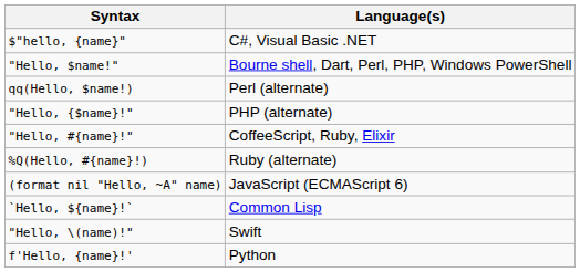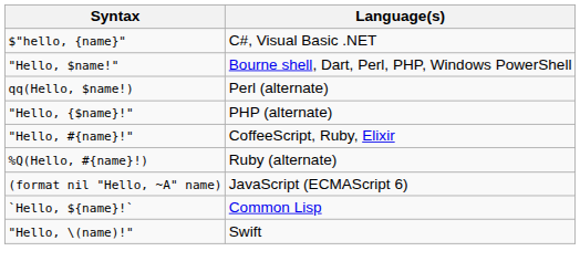 <table class="wikitable">
 <tr>
 <th>Syntax</th>
 <th>Language(s)</th>
 </tr>
 <tr>
 <td><code>$"hello, {name}"</code></td>
 <td>C#, Visual Basic .NET</td>
 </tr>
 <tr>
 <td><code>"Hello, $name!"</code></td>
 <td><a href='#'>Bourne shell</a>, Dart, Perl, PHP, Windows PowerShell</td>
 </tr>
 <tr>
 <td><code>qq(Hello, $name!)</code></td>
 <td>Perl (alternate)</td>
 </tr>
 <tr>
 <td><code>"Hello, {$name}!"</code></td>
 <td>PHP (alternate)</td>
 </tr>
 <tr>
 <td><code>"Hello, #{name}!"</code></td>
 <td>CoffeeScript, Ruby, <a href='#'>Elixir</a></td>
 </tr>
 <tr>
 <td><code>%Q(Hello, #{name}!)</code></td>
 <td>Ruby (alternate)</td>
 </tr>
 <tr>
 <td><code>(format nil "Hello, ~A" name)</code></td>
 <td>JavaScript (ECMAScript 6)</td>
 </tr>
 <tr>
 <td><code>`Hello, ${name}!`</code></td>
 <td><a href='#'>Common Lisp</a></td>
 </tr>
 <tr>
 <td><code>"Hello, \(name)!"</code></td>
 <td>Swift</td>
 </tr>
-<tr>
-<td><code>f'Hello, {name}!'</code></td>
-<td>Python</td>
-</tr>
 </table>
